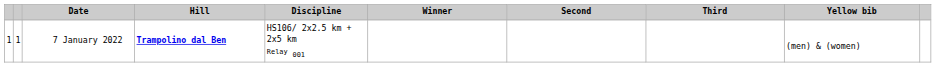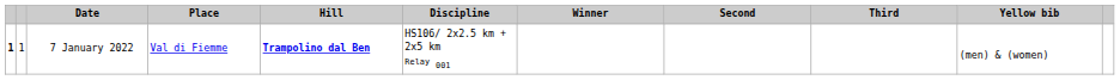 <table class="wikitable plainrowheaders" style="background:#fff; font-size:86%; line-height:16px; border:grey solid 1px; border-collapse:collapse;">
 <tr>
 <th scope="col" style="background:#ccc; width=30 px;"></th>
 <th scope="col" style="background:#ccc; width=45 px;"></th>
 <th scope="col" style="background:#ccc; width:155px;">Date</th>
+<th scope="col" style="background:#ccc; width:145px;">Place</th>
 <th scope="col" style="background:#ccc; width:180px;">Hill</th>
 <th scope="col" style="background:#ccc; width:140px;">Discipline</th>
 <th scope="col" style="background:#ccc; width:195px;">Winner</th>
 <th scope="col" style="background:#ccc; width:195px;">Second</th>
 <th scope="col" style="background:#ccc; width:195px;">Third</th>
 <th scope="col" style="background:#ccc; width:190px;">Yellow bib </th>
 <th scope="col" style="background:#ccc; width:10px;"></th>
 </tr>
 <tr>
-<td align=center>1</td>
+<td align=center><strong>1</strong></td>
 <td align=center>1</td>
 <td align=right>7 January 2022  </td>
+<td> <a href='#'>Val di Fiemme</a></td>
 <td><strong><a href='#'>Trampolino dal Ben</a></strong></td>
 <td>HS106/ 2x2.5 km + 2x5 km<br><small>Relay</small> <sub>001</sub></td>
 <td></td>
 <td></td>
 <td></td>
 <td><br>(men) & (women)</td>
 <td></td>
 </tr>
 </table>
